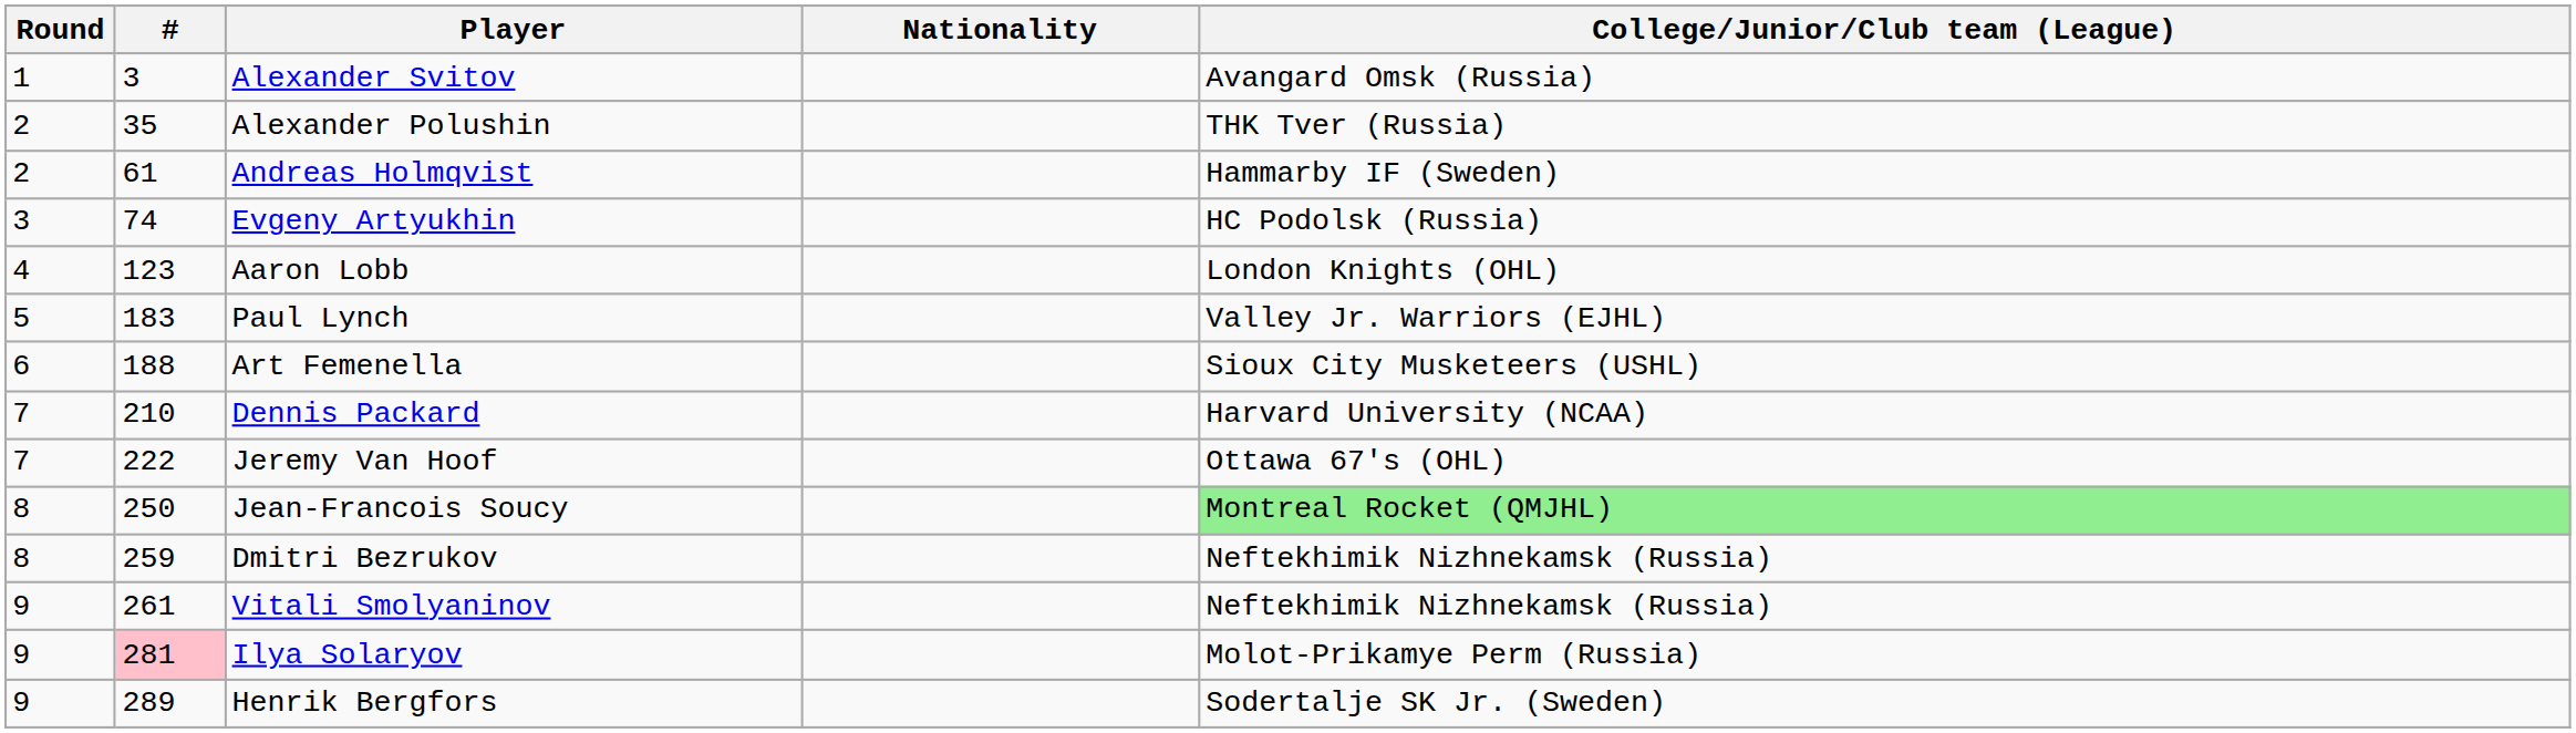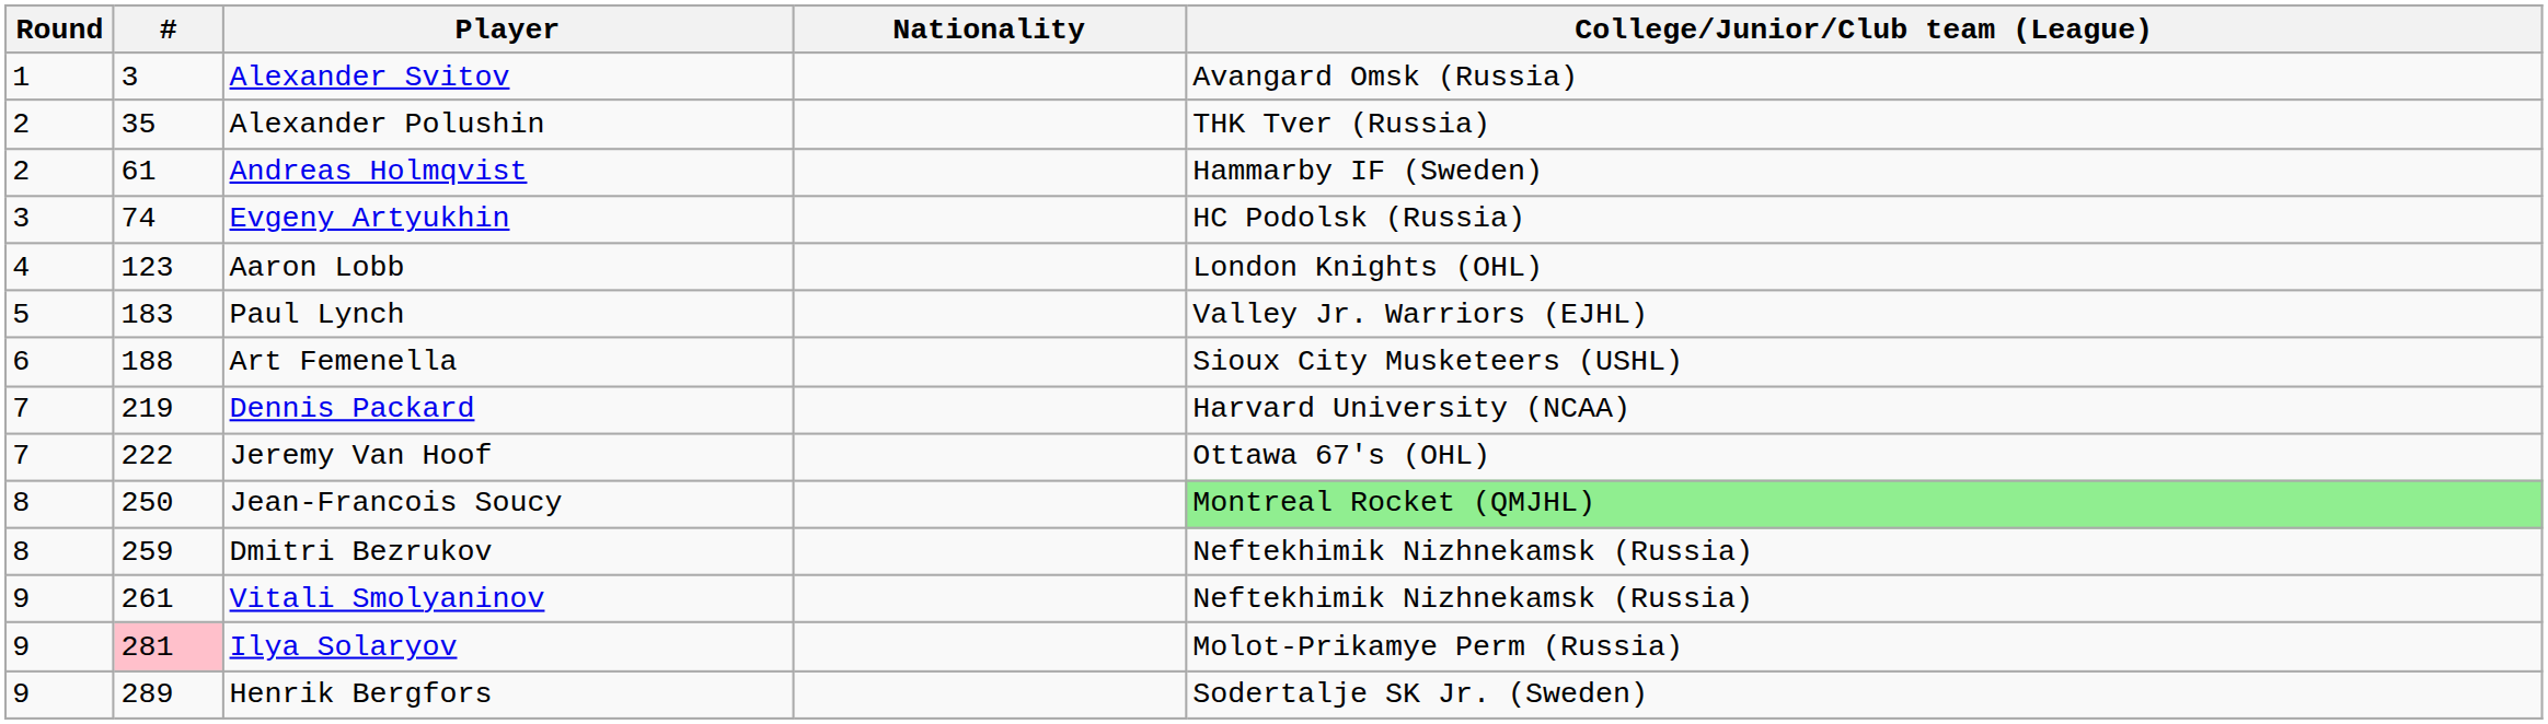 <table class="wikitable">
 <tr align="center">
 <th bgcolor="#DDDDFF" width="4.0%">Round</th>
 <th bgcolor="#DDDDFF" width="4.0%">#</th>
 <th bgcolor="#DDDDFF" width="21.0%">Player</th>
 <th bgcolor="#DDDDFF" width="14.5%">Nationality</th>
 <th bgcolor="#DDDDFF" width="50.0%">College/Junior/Club team (League)</th>
 </tr>
 <tr>
 <td>1</td>
 <td>3</td>
 <td><a href='#'>Alexander Svitov</a></td>
 <td></td>
 <td>Avangard Omsk (Russia)</td>
 </tr>
 <tr>
 <td>2</td>
 <td>35</td>
 <td>Alexander Polushin</td>
 <td></td>
 <td>THK Tver (Russia)</td>
 </tr>
 <tr>
 <td>2</td>
 <td>61</td>
 <td><a href='#'>Andreas Holmqvist</a></td>
 <td></td>
 <td>Hammarby IF (Sweden)</td>
 </tr>
 <tr>
 <td>3</td>
 <td>74</td>
 <td><a href='#'>Evgeny Artyukhin</a></td>
 <td></td>
 <td>HC Podolsk (Russia)</td>
 </tr>
 <tr>
 <td>4</td>
 <td>123</td>
 <td>Aaron Lobb</td>
 <td></td>
 <td>London Knights (OHL)</td>
 </tr>
 <tr>
 <td>5</td>
 <td>183</td>
 <td>Paul Lynch</td>
 <td></td>
 <td>Valley Jr. Warriors (EJHL)</td>
 </tr>
 <tr>
 <td>6</td>
 <td>188</td>
 <td>Art Femenella</td>
 <td></td>
 <td>Sioux City Musketeers (USHL)</td>
 </tr>
 <tr>
 <td>7</td>
-<td>210</td>
+<td>219</td>
 <td><a href='#'>Dennis Packard</a></td>
 <td></td>
 <td>Harvard University (NCAA)</td>
 </tr>
 <tr>
 <td>7</td>
 <td>222</td>
 <td>Jeremy Van Hoof</td>
 <td></td>
 <td>Ottawa 67's (OHL)</td>
 </tr>
 <tr>
 <td>8</td>
 <td>250</td>
 <td>Jean-Francois Soucy</td>
 <td></td>
 <td style="background: lightgreen;">Montreal Rocket (QMJHL)</td>
 </tr>
 <tr>
 <td>8</td>
 <td>259</td>
 <td>Dmitri Bezrukov</td>
 <td></td>
 <td>Neftekhimik Nizhnekamsk (Russia)</td>
 </tr>
 <tr>
 <td>9</td>
 <td>261</td>
 <td><a href='#'>Vitali Smolyaninov</a></td>
 <td></td>
 <td>Neftekhimik Nizhnekamsk (Russia)</td>
 </tr>
 <tr>
 <td>9</td>
 <td style="background: pink;">281</td>
 <td><a href='#'>Ilya Solaryov</a></td>
 <td></td>
 <td>Molot-Prikamye Perm (Russia)</td>
 </tr>
 <tr>
 <td>9</td>
 <td>289</td>
 <td>Henrik Bergfors</td>
 <td></td>
 <td>Sodertalje SK Jr. (Sweden)</td>
 </tr>
 </table>
